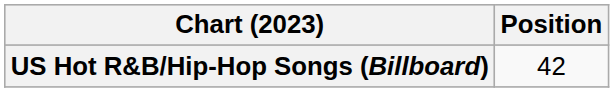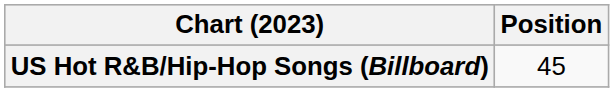 <table class="wikitable plainrowheaders" style="text-align:center">
 <tr>
 <th scope="col">Chart (2023)</th>
 <th scope="col">Position</th>
 </tr>
 <tr>
 <th scope="row">US Hot R&B/Hip-Hop Songs (<em>Billboard</em>)</th>
-<td>42</td>
+<td>45</td>
 </tr>
 </table>
